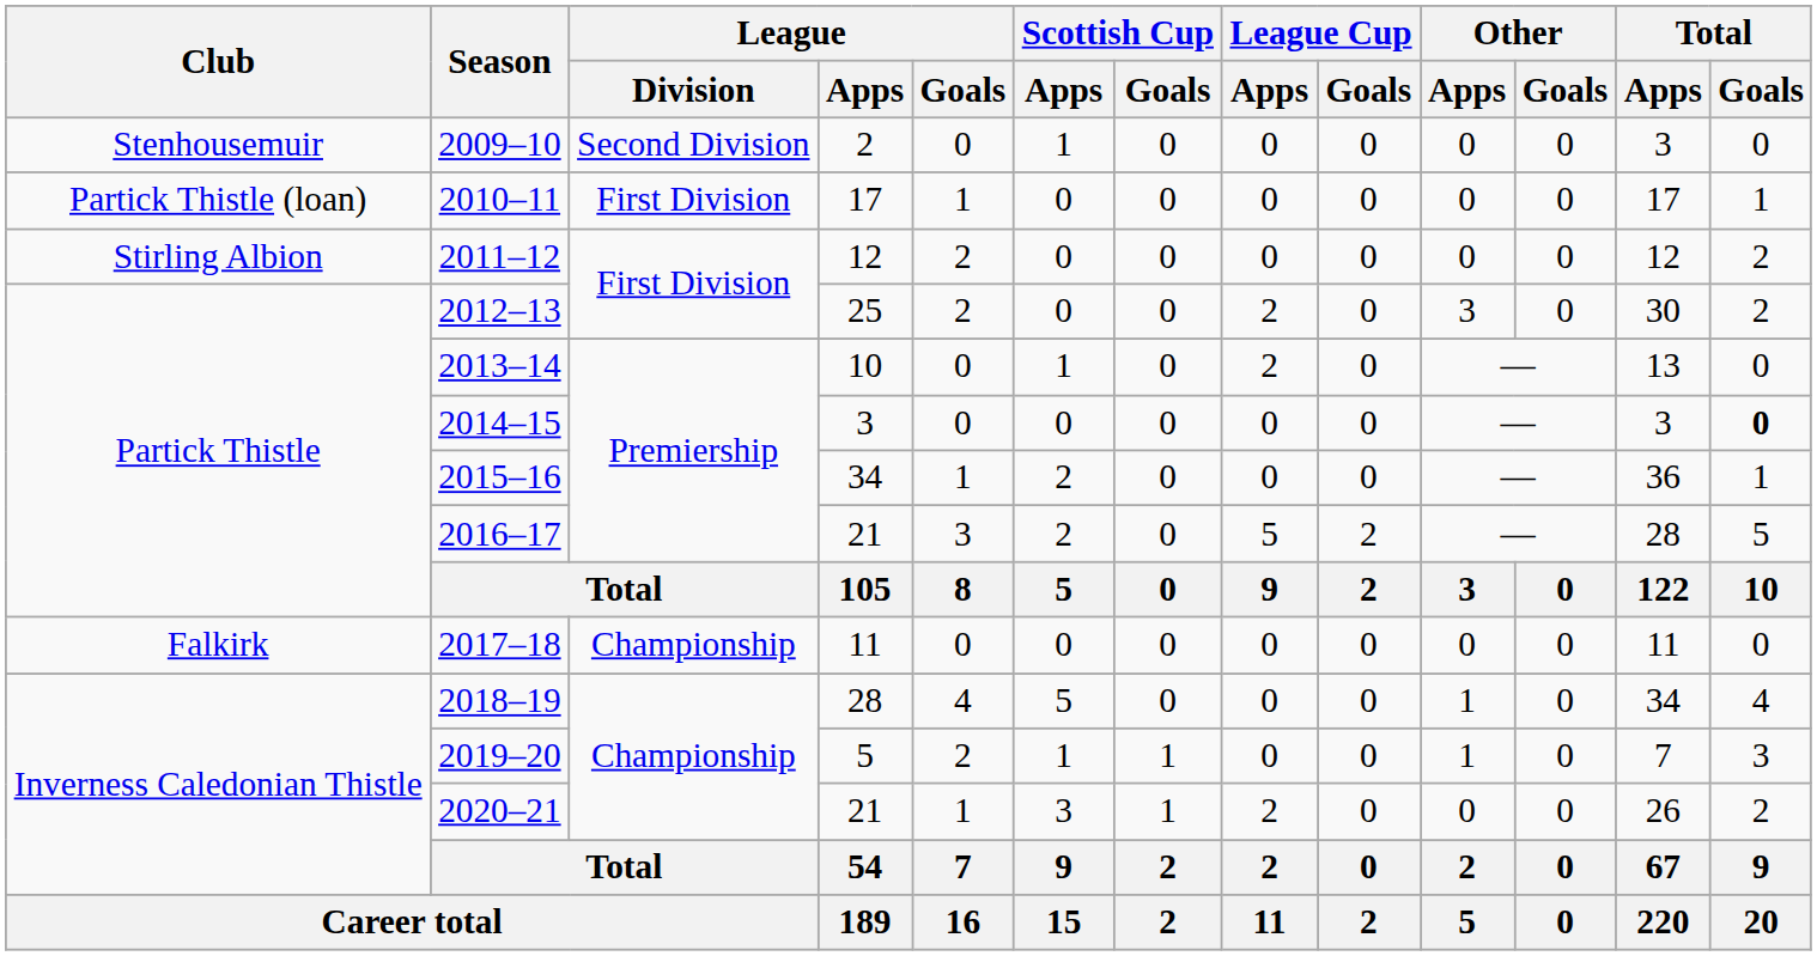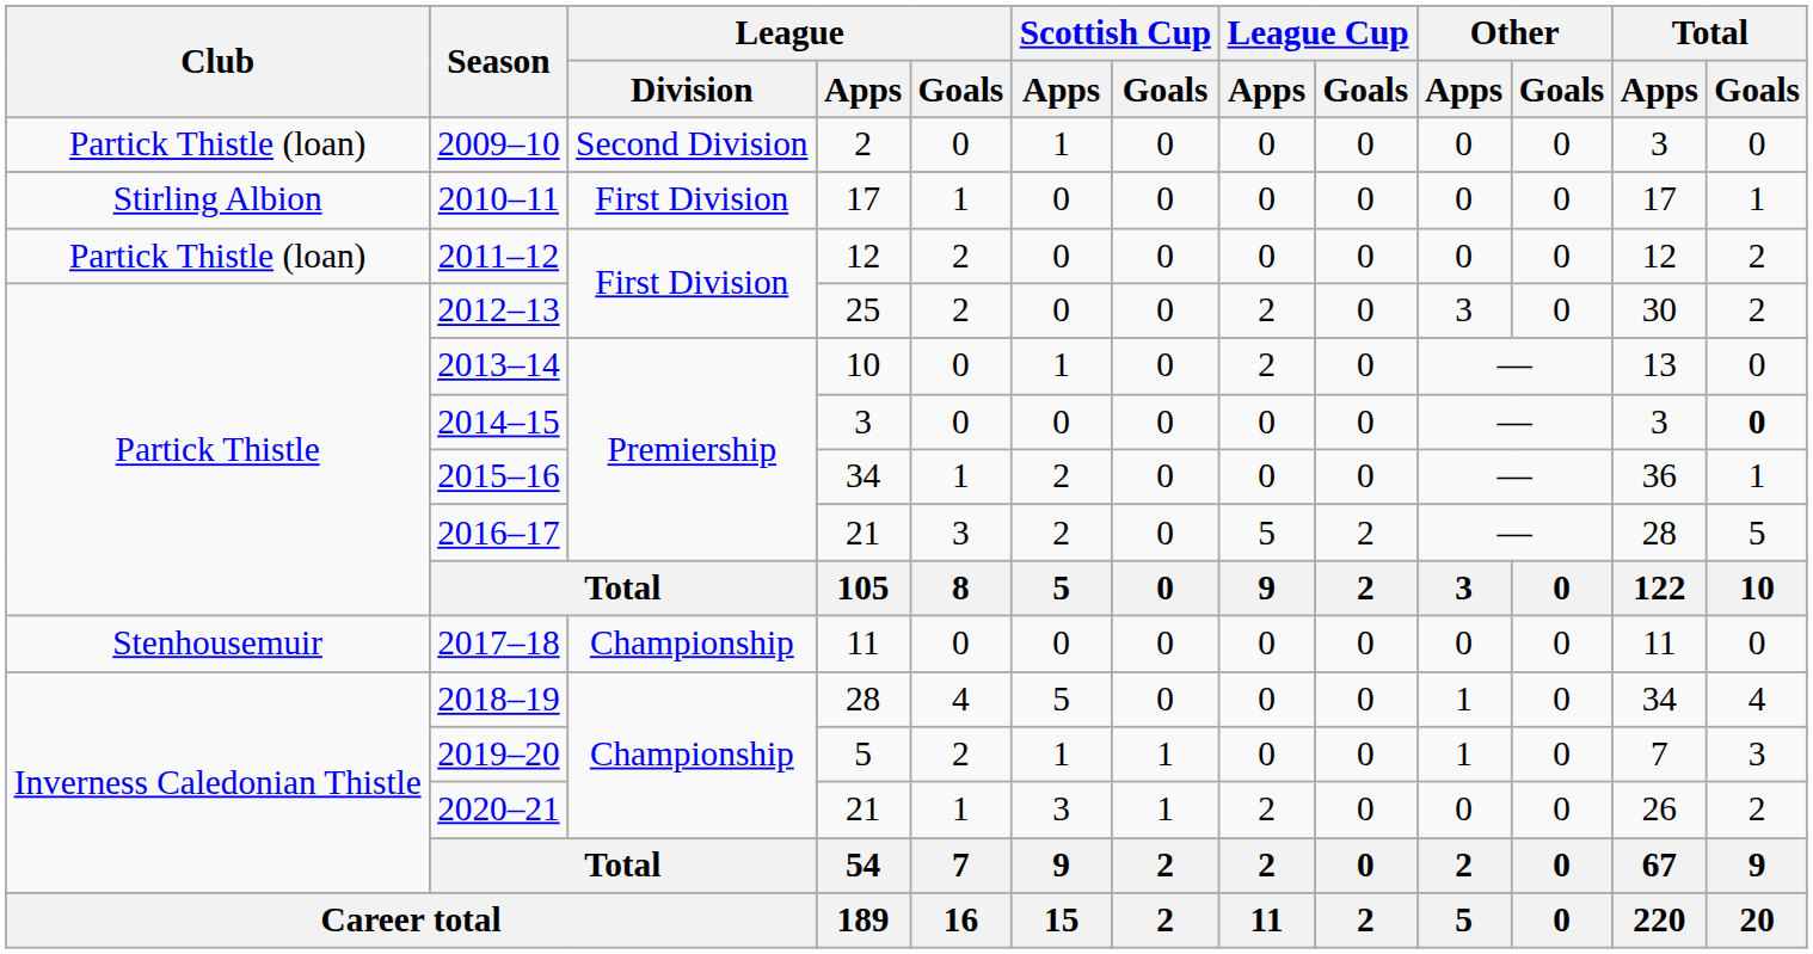 <table class="wikitable" style="text-align:center">
 <tr>
 <th rowspan=2>Club</th>
 <th rowspan=2>Season</th>
 <th colspan=3>League</th>
 <th colspan=2><a href='#'>Scottish Cup</a></th>
 <th colspan=2><a href='#'>League Cup</a></th>
 <th colspan=2>Other</th>
 <th colspan=2>Total</th>
 </tr>
 <tr>
 <th>Division</th>
 <th>Apps</th>
 <th>Goals</th>
 <th>Apps</th>
 <th>Goals</th>
 <th>Apps</th>
 <th>Goals</th>
 <th>Apps</th>
 <th>Goals</th>
 <th>Apps</th>
 <th>Goals</th>
 </tr>
 <tr>
-<td><a href='#'>Stenhousemuir</a></td>
+<td><a href='#'>Partick Thistle</a> (loan)</td>
 <td><a href='#'>2009–10</a></td>
 <td><a href='#'>Second Division</a></td>
 <td>2</td>
 <td>0</td>
 <td>1</td>
 <td>0</td>
 <td>0</td>
 <td>0</td>
 <td>0</td>
 <td>0</td>
 <td>3</td>
 <td>0</td>
 </tr>
 <tr>
-<td><a href='#'>Partick Thistle</a> (loan)</td>
+<td><a href='#'>Stirling Albion</a></td>
 <td><a href='#'>2010–11</a></td>
 <td><a href='#'>First Division</a></td>
 <td>17</td>
 <td>1</td>
 <td>0</td>
 <td>0</td>
 <td>0</td>
 <td>0</td>
 <td>0</td>
 <td>0</td>
 <td>17</td>
 <td>1</td>
 </tr>
 <tr>
-<td><a href='#'>Stirling Albion</a></td>
+<td><a href='#'>Partick Thistle</a> (loan)</td>
 <td><a href='#'>2011–12</a></td>
 <td rowspan="2"><a href='#'>First Division</a></td>
 <td>12</td>
 <td>2</td>
 <td>0</td>
 <td>0</td>
 <td>0</td>
 <td>0</td>
 <td>0</td>
 <td>0</td>
 <td>12</td>
 <td>2</td>
 </tr>
 <tr>
 <td rowspan="6"><a href='#'>Partick Thistle</a></td>
 <td><a href='#'>2012–13</a></td>
 <td>25</td>
 <td>2</td>
 <td>0</td>
 <td>0</td>
 <td>2</td>
 <td>0</td>
 <td>3</td>
 <td>0</td>
 <td>30</td>
 <td>2</td>
 </tr>
 <tr>
 <td><a href='#'>2013–14</a></td>
 <td rowspan="4"><a href='#'>Premiership</a></td>
 <td>10</td>
 <td>0</td>
 <td>1</td>
 <td>0</td>
 <td>2</td>
 <td>0</td>
 <td colspan="2">—</td>
 <td>13</td>
 <td>0</td>
 </tr>
 <tr>
 <td><a href='#'>2014–15</a></td>
 <td>3</td>
 <td>0</td>
 <td>0</td>
 <td>0</td>
 <td>0</td>
 <td>0</td>
 <td colspan="2">—</td>
 <td>3</td>
 <td><strong>0</strong></td>
 </tr>
 <tr>
 <td><a href='#'>2015–16</a></td>
 <td>34</td>
 <td>1</td>
 <td>2</td>
 <td>0</td>
 <td>0</td>
 <td>0</td>
 <td colspan="2">—</td>
 <td>36</td>
 <td>1</td>
 </tr>
 <tr>
 <td><a href='#'>2016–17</a></td>
 <td>21</td>
 <td>3</td>
 <td>2</td>
 <td>0</td>
 <td>5</td>
 <td>2</td>
 <td colspan="2">—</td>
 <td>28</td>
 <td>5</td>
 </tr>
 <tr>
 <th colspan="2">Total</th>
 <th>105</th>
 <th>8</th>
 <th>5</th>
 <th>0</th>
 <th>9</th>
 <th>2</th>
 <th>3</th>
 <th>0</th>
 <th>122</th>
 <th>10</th>
 </tr>
 <tr>
-<td><a href='#'>Falkirk</a></td>
+<td><a href='#'>Stenhousemuir</a></td>
 <td><a href='#'>2017–18</a></td>
 <td><a href='#'>Championship</a></td>
 <td>11</td>
 <td>0</td>
 <td>0</td>
 <td>0</td>
 <td>0</td>
 <td>0</td>
 <td>0</td>
 <td>0</td>
 <td>11</td>
 <td>0</td>
 </tr>
 <tr>
 <td rowspan="4"><a href='#'>Inverness Caledonian Thistle</a></td>
 <td><a href='#'>2018–19</a></td>
 <td rowspan="3"><a href='#'>Championship</a></td>
 <td>28</td>
 <td>4</td>
 <td>5</td>
 <td>0</td>
 <td>0</td>
 <td>0</td>
 <td>1</td>
 <td>0</td>
 <td>34</td>
 <td>4</td>
 </tr>
 <tr>
 <td><a href='#'>2019–20</a></td>
 <td>5</td>
 <td>2</td>
 <td>1</td>
 <td>1</td>
 <td>0</td>
 <td>0</td>
 <td>1</td>
 <td>0</td>
 <td>7</td>
 <td>3</td>
 </tr>
 <tr>
 <td><a href='#'>2020–21</a></td>
 <td>21</td>
 <td>1</td>
 <td>3</td>
 <td>1</td>
 <td>2</td>
 <td>0</td>
 <td>0</td>
 <td>0</td>
 <td>26</td>
 <td>2</td>
 </tr>
 <tr>
 <th colspan="2">Total</th>
 <th>54</th>
 <th>7</th>
 <th>9</th>
 <th>2</th>
 <th>2</th>
 <th>0</th>
 <th>2</th>
 <th>0</th>
 <th>67</th>
 <th>9</th>
 </tr>
 <tr>
 <th colspan="3">Career total</th>
 <th>189</th>
 <th>16</th>
 <th>15</th>
 <th>2</th>
 <th>11</th>
 <th>2</th>
 <th>5</th>
 <th>0</th>
 <th>220</th>
 <th>20</th>
 </tr>
 </table>
